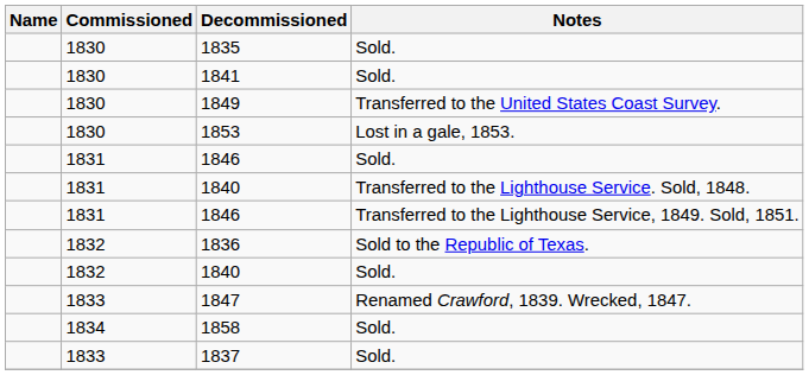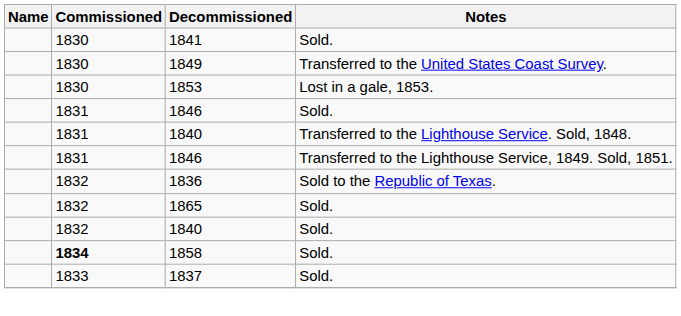 <table class="wikitable" style="font-size:95%;">
 <tr>
 <th>Name</th>
 <th>Commissioned</th>
 <th>Decommissioned</th>
 <th>Notes</th>
-</tr>
-<tr>
-<td></td>
-<td>1830</td>
-<td>1835</td>
-<td>Sold.</td>
 </tr>
 <tr>
 <td></td>
 <td>1830</td>
 <td>1841</td>
 <td>Sold.</td>
 </tr>
 <tr>
 <td></td>
 <td>1830</td>
 <td>1849</td>
 <td>Transferred to the <a href='#'>United States Coast Survey</a>.</td>
 </tr>
 <tr>
 <td></td>
 <td>1830</td>
 <td>1853</td>
 <td>Lost in a gale, 1853.</td>
 </tr>
 <tr>
 <td></td>
 <td>1831</td>
 <td>1846</td>
 <td>Sold.</td>
 </tr>
 <tr>
 <td></td>
 <td>1831</td>
 <td>1840</td>
 <td>Transferred to the <a href='#'>Lighthouse Service</a>. Sold, 1848.</td>
 </tr>
 <tr>
 <td></td>
 <td>1831</td>
 <td>1846</td>
 <td>Transferred to the Lighthouse Service, 1849. Sold, 1851.</td>
 </tr>
 <tr>
 <td></td>
 <td>1832</td>
 <td>1836</td>
 <td>Sold to the <a href='#'>Republic of Texas</a>.</td>
 </tr>
 <tr>
 <td></td>
 <td>1832</td>
+<td>1865</td>
+<td>Sold.</td>
+</tr>
+<tr>
+<td></td>
+<td>1832</td>
 <td>1840</td>
 <td>Sold.</td>
 </tr>
 <tr>
 <td></td>
-<td>1833</td>
-<td>1847</td>
-<td>Renamed <em>Crawford</em>, 1839. Wrecked, 1847.</td>
-</tr>
-<tr>
-<td></td>
-<td>1834</td>
+<td><strong>1834</strong></td>
 <td>1858</td>
 <td>Sold.</td>
 </tr>
 <tr>
 <td></td>
 <td>1833</td>
 <td>1837</td>
 <td>Sold.</td>
 </tr>
 <tr>
 </tr>
 </table>
